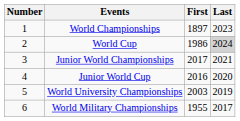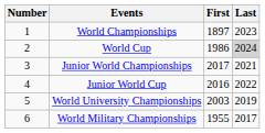 <table class="wikitable" style="text-align:center;">
 <tr>
 <th>Number</th>
 <th>Events</th>
 <th>First</th>
 <th>Last</th>
 </tr>
 <tr>
 <td>1</td>
 <td><a href='#'>World Championships</a></td>
 <td>1897</td>
 <td>2023</td>
 </tr>
 <tr>
 <td>2</td>
 <td><a href='#'>World Cup</a></td>
 <td>1986</td>
 <td style="background: lightgrey;">2024</td>
 </tr>
 <tr>
 <td>3</td>
 <td><a href='#'>Junior World Championships</a></td>
 <td>2017</td>
 <td>2021</td>
 </tr>
 <tr>
 <td>4</td>
 <td><a href='#'>Junior World Cup</a></td>
 <td>2016</td>
-<td>2020</td>
+<td>2022</td>
 </tr>
 <tr>
 <td>5</td>
 <td><a href='#'>World University Championships</a></td>
 <td>2003</td>
 <td>2019</td>
 </tr>
 <tr>
 <td>6</td>
 <td><a href='#'>World Military Championships</a></td>
 <td>1955</td>
 <td>2017</td>
 </tr>
 </table>
